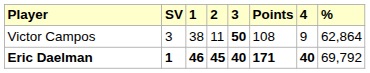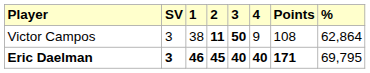 <table class="wikitable">
 <tr bgcolor="#ffffcc">
 <td width=180><strong>Player</strong></td>
 <td><strong>SV</strong></td>
 <td><strong>1</strong></td>
 <td><strong>2</strong></td>
 <td><strong>3</strong></td>
+<td><strong>4</strong></td>
 <td><strong>Points</strong></td>
-<td><strong>4</strong></td>
 <td><strong>%</strong></td>
 </tr>
 <tr bgcolor="FFFFFF">
 <td> Victor Campos</td>
 <td>3</td>
 <td>38</td>
-<td>11</td>
+<td><strong>11</strong></td>
 <td><strong>50</strong></td>
+<td>9</td>
 <td>108</td>
-<td>9</td>
 <td>62,864</td>
 </tr>
 <tr bgcolor="FFFFFF">
 <td> <strong>Eric Daelman</strong></td>
-<td><strong>1</strong></td>
+<td><strong>3</strong></td>
 <td><strong>46</strong></td>
 <td><strong>45</strong></td>
 <td><strong>40</strong></td>
+<td><strong>40</strong></td>
 <td><strong>171</strong></td>
-<td><strong>40</strong></td>
-<td>69,792</td>
+<td>69,795</td>
 </tr>
 </table>
